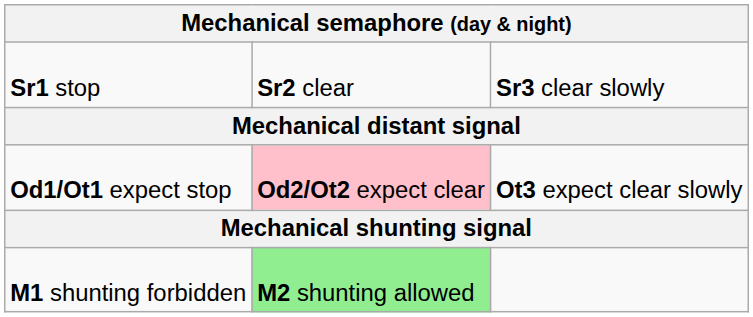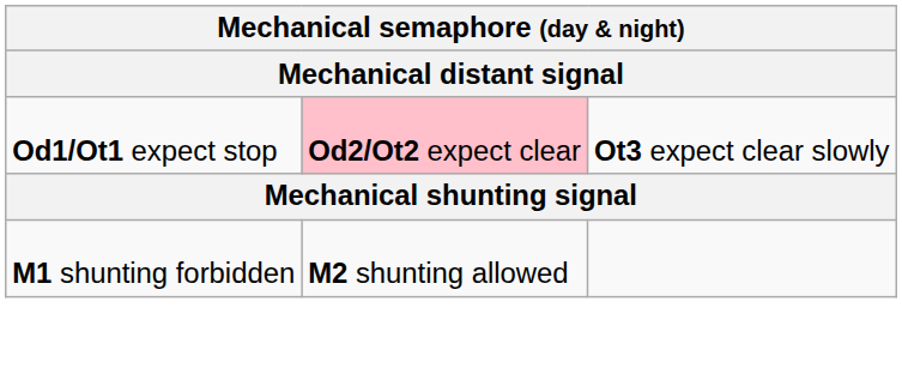 <table class="wikitable">
 <tr>
 <th colspan="3">Mechanical semaphore <small>(day & night)</small></th>
-</tr>
-<tr -->
-<td><br><strong>Sr1</strong> stop</td>
-<td><br><strong>Sr2</strong> clear</td>
-<td><br><strong>Sr3</strong> clear slowly</td>
 </tr>
 <tr -->
 <th colspan="3">Mechanical distant signal</th>
 </tr>
 <tr -->
 <td valign="bottom"><br><strong>Od1/Ot1</strong> expect stop</td>
 <td valign="bottom" style="background: pink;"><br><strong>Od2/Ot2</strong> expect clear</td>
 <td valign="bottom"><br><strong>Ot3</strong> expect clear slowly</td>
 </tr>
 <tr -->
 <th colspan="3">Mechanical shunting signal</th>
 </tr>
 <tr -->
 <td valign="bottom"><br><strong>M1</strong> shunting forbidden</td>
-<td valign="bottom" style="background: lightgreen;"><br><strong>M2</strong> shunting allowed</td>
+<td valign="bottom"><br><strong>M2</strong> shunting allowed</td>
 </tr>
 </table>
